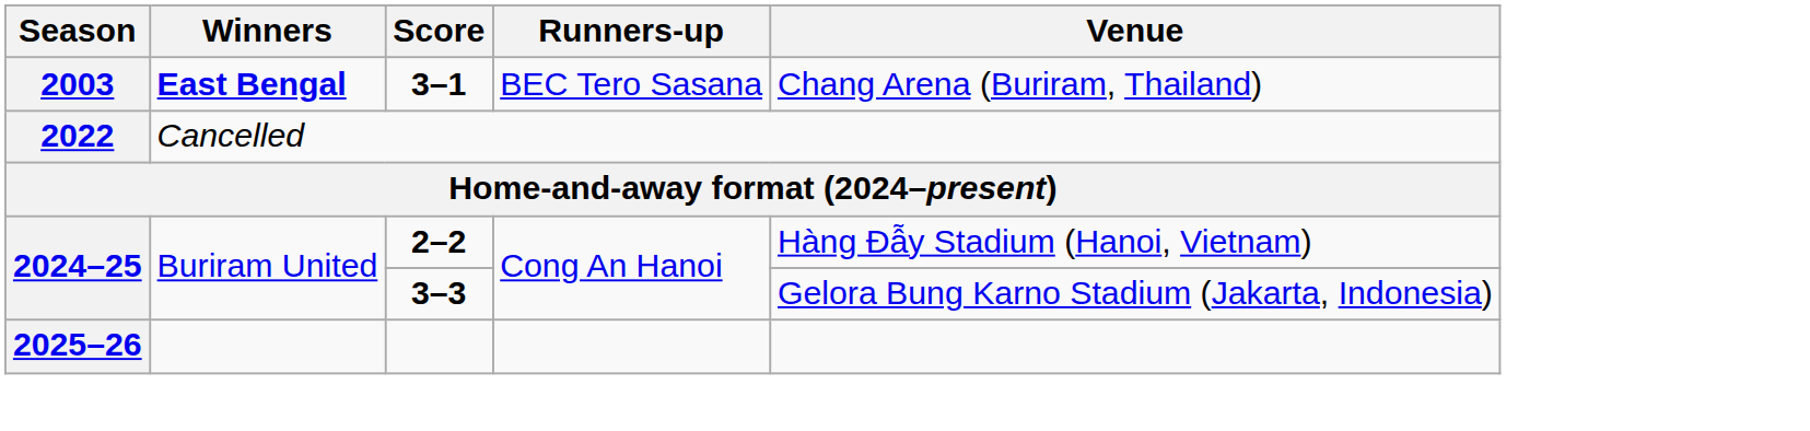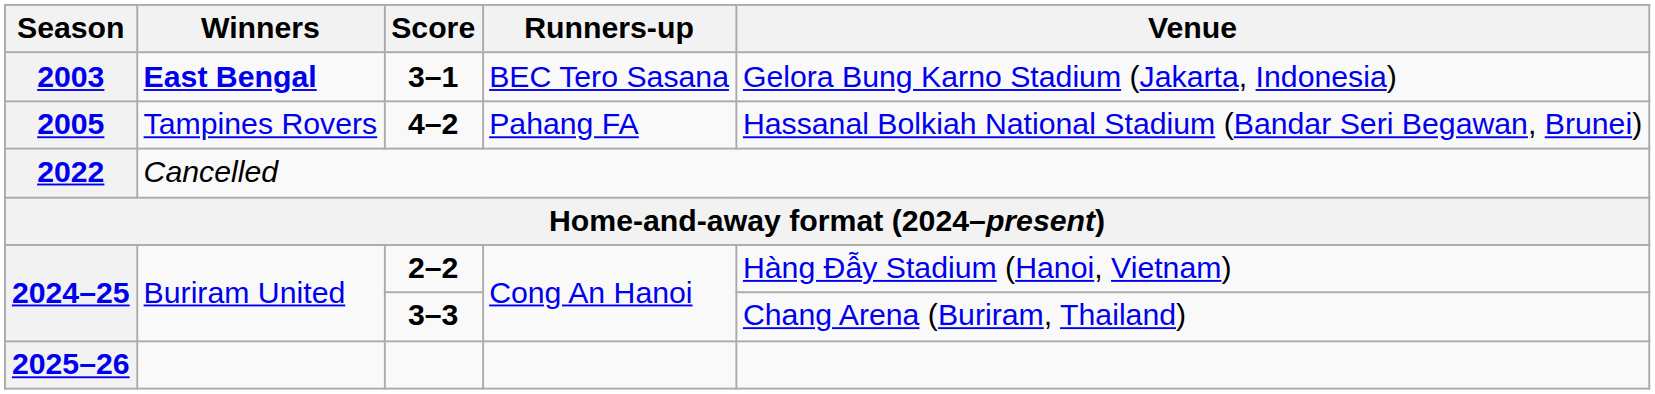 <table class="wikitable sortable">
 <tr>
 <th scope="col">Season</th>
 <th>Winners</th>
 <th scope="col">Score</th>
 <th>Runners-up</th>
 <th scope="col">Venue</th>
 </tr>
 <tr>
 <th scope="row" style="text-align:center"><a href='#'>2003</a></th>
 <td><strong> <a href='#'>East Bengal</a></strong></td>
 <td align="center"><strong>3–1</strong></td>
 <td> <a href='#'>BEC Tero Sasana</a></td>
-<td><a href='#'>Chang Arena</a> (<a href='#'>Buriram</a>, <a href='#'>Thailand</a>)</td>
+<td><a href='#'>Gelora Bung Karno Stadium</a> (<a href='#'>Jakarta</a>, <a href='#'>Indonesia</a>)</td>
+</tr>
+<tr>
+<th scope="row" style="text-align:center"><a href='#'>2005</a></th>
+<td> <a href='#'>Tampines Rovers</a></td>
+<td align="center"><strong>4–2</strong></td>
+<td> <a href='#'>Pahang FA</a></td>
+<td><a href='#'>Hassanal Bolkiah National Stadium</a> (<a href='#'>Bandar Seri Begawan</a>, <a href='#'>Brunei</a>)</td>
 </tr>
 <tr>
 <th scope="row" style="text-align:center"><a href='#'>2022</a></th>
 <td colspan="4"><em>Cancelled</em></td>
 </tr>
 <tr>
 <th colspan="5" style="text-align: center;">Home-and-away format (2024–<em>present</em>)</th>
 </tr>
 <tr>
 <th rowspan="2" scope="row" style="text-align:center"><a href='#'>2024–25</a></th>
 <td rowspan="2"> <a href='#'>Buriram United</a></td>
 <td align="center"><strong>2–2</strong></td>
 <td rowspan="2"> <a href='#'>Cong An Hanoi</a></td>
 <td><a href='#'>Hàng Đẫy Stadium</a> (<a href='#'>Hanoi</a>, <a href='#'>Vietnam</a>)</td>
 </tr>
 <tr>
 <td align="center"><strong>3–3</strong> </td>
-<td><a href='#'>Gelora Bung Karno Stadium</a> (<a href='#'>Jakarta</a>, <a href='#'>Indonesia</a>)</td>
+<td><a href='#'>Chang Arena</a> (<a href='#'>Buriram</a>, <a href='#'>Thailand</a>)</td>
 </tr>
 <tr>
 <th scope="row" style="text-align:center"><a href='#'>2025–26</a></th>
 <td></td>
 <td></td>
 <td></td>
 <td></td>
 </tr>
 </table>
